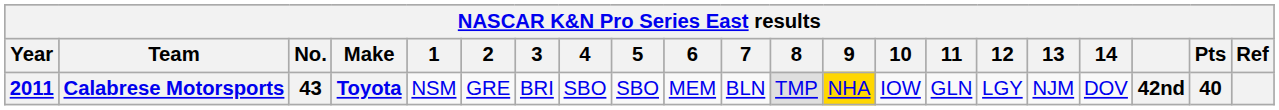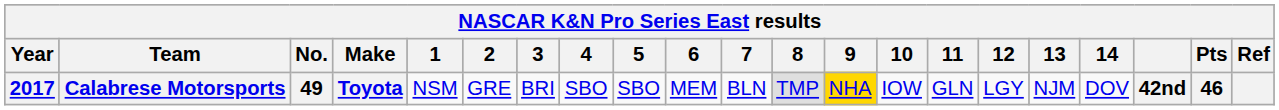 <table class="wikitable" style="text-align:center; font-size:75%">
 <tr>
 <th colspan=21><a href='#'>NASCAR K&N Pro Series East</a> results</th>
 </tr>
 <tr>
 <th>Year</th>
 <th>Team</th>
 <th>No.</th>
 <th>Make</th>
 <th>1</th>
 <th>2</th>
 <th>3</th>
 <th>4</th>
 <th>5</th>
 <th>6</th>
 <th>7</th>
 <th>8</th>
 <th>9</th>
 <th>10</th>
 <th>11</th>
 <th>12</th>
 <th>13</th>
 <th>14</th>
 <th></th>
 <th>Pts</th>
 <th>Ref</th>
 </tr>
 <tr>
-<th><a href='#'>2011</a></th>
+<th><a href='#'>2017</a></th>
 <th><a href='#'>Calabrese Motorsports</a></th>
-<th>43</th>
+<th>49</th>
 <th><a href='#'>Toyota</a></th>
 <td><a href='#'>NSM</a></td>
 <td><a href='#'>GRE</a></td>
 <td><a href='#'>BRI</a></td>
 <td><a href='#'>SBO</a></td>
 <td><a href='#'>SBO</a></td>
 <td><a href='#'>MEM</a></td>
 <td><a href='#'>BLN</a></td>
 <td style="background:#DFDFDF;"><a href='#'>TMP</a><br></td>
 <td style="background: gold;"><a href='#'>NHA</a></td>
 <td><a href='#'>IOW</a></td>
 <td><a href='#'>GLN</a></td>
 <td><a href='#'>LGY</a></td>
 <td><a href='#'>NJM</a></td>
 <td><a href='#'>DOV</a></td>
 <th>42nd</th>
-<th>40</th>
+<th>46</th>
 <th></th>
 </tr>
 </table>
